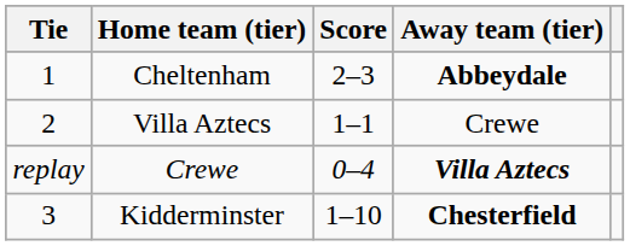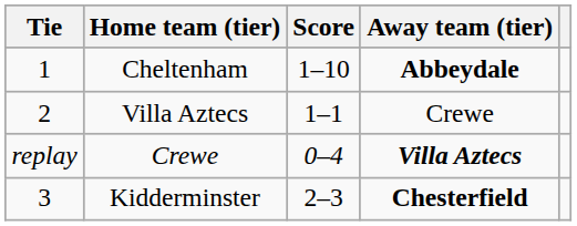 <table class="wikitable" style="text-align:center; font-size:85%">
 <tr>
 <th>Tie</th>
 <th>Home team (tier)</th>
 <th>Score</th>
 <th>Away team (tier)</th>
 <th></th>
 </tr>
 <tr>
 <td align="center">1</td>
 <td>Cheltenham</td>
-<td align="center">2–3 </td>
+<td align="center">1–10</td>
 <td><strong>Abbeydale</strong></td>
 <td></td>
 </tr>
 <tr>
 <td align="center">2</td>
 <td>Villa Aztecs</td>
 <td align="center">1–1 </td>
 <td>Crewe</td>
 <td></td>
 </tr>
 <tr>
 <td align="center"><em>replay</em></td>
 <td><em>Crewe</em></td>
 <td align="center"><em>0–4</em></td>
 <td><strong><em>Villa Aztecs</em></strong></td>
 <td></td>
 </tr>
 <tr>
 <td align="center">3</td>
 <td>Kidderminster</td>
-<td align="center">1–10</td>
+<td align="center">2–3 </td>
 <td><strong>Chesterfield</strong></td>
 <td></td>
 </tr>
 </table>
